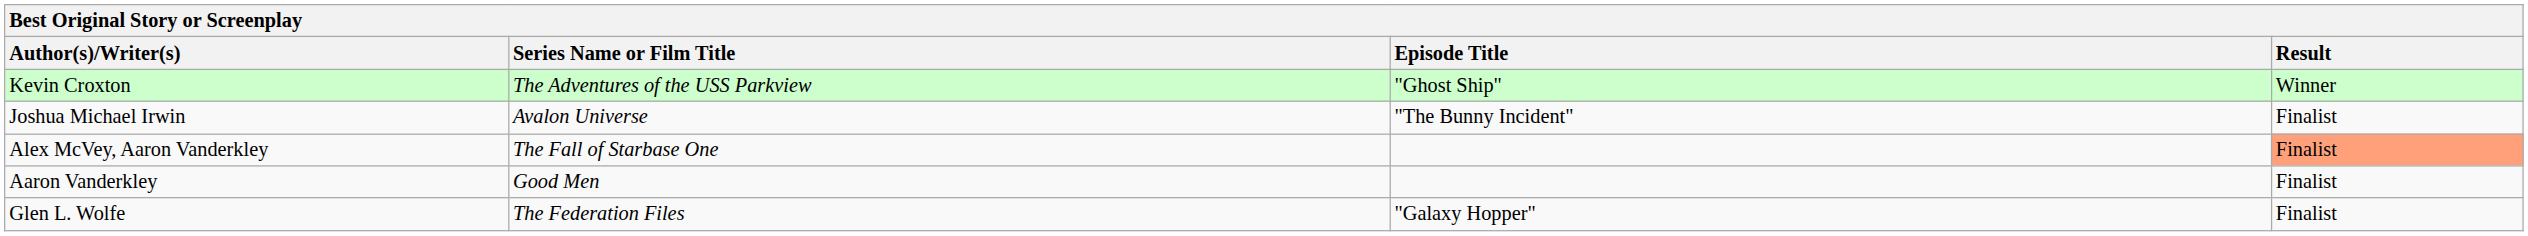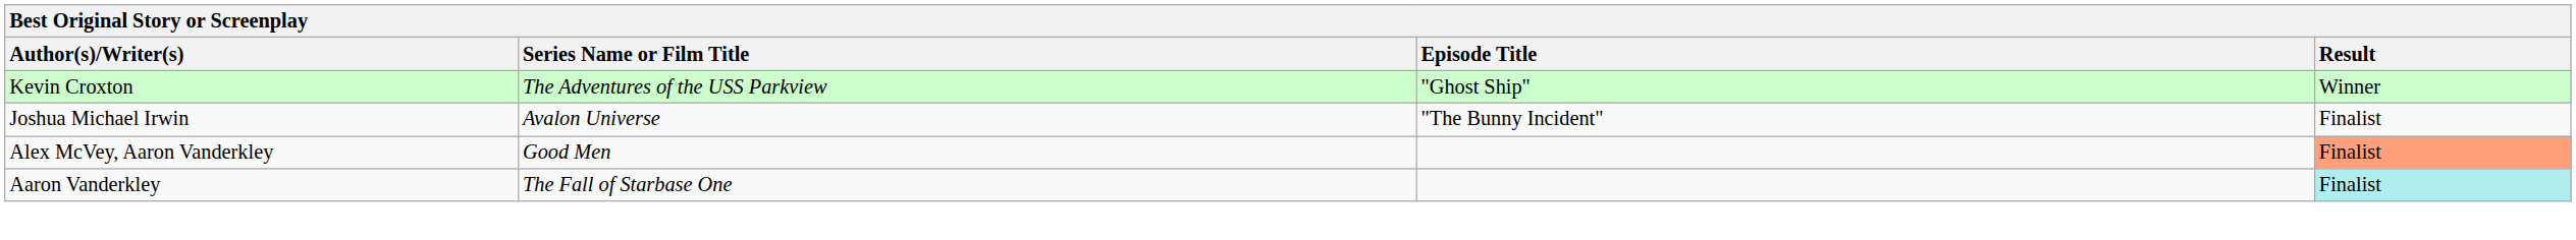 <table class="wikitable" width=100%>
 <tr>
 <th colspan="4" ! style="text-align:left;">Best Original Story or Screenplay</th>
 </tr>
 <tr>
 <th style="text-align:left; width: 20%;"><strong>Author(s)/Writer(s)</strong></th>
 <th style="text-align:left; width: 35%;"><strong>Series Name or Film Title</strong></th>
 <th style="text-align:left; width: 35%;"><strong>Episode Title</strong></th>
 <th style="text-align:left; width: 10%;"><strong>Result</strong></th>
 </tr>
 <tr style="background-color:#ccffcc;">
 <td>Kevin Croxton</td>
 <td><em>The Adventures of the USS Parkview</em></td>
 <td>"Ghost Ship"</td>
 <td>Winner</td>
 </tr>
 <tr>
 <td>Joshua Michael Irwin</td>
 <td><em>Avalon Universe</em></td>
 <td>"The Bunny Incident"</td>
 <td>Finalist</td>
 </tr>
 <tr>
 <td>Alex McVey, Aaron Vanderkley</td>
-<td><em>The Fall of Starbase One</em></td>
+<td><em>Good Men</em></td>
 <td></td>
 <td style="background: lightsalmon;">Finalist</td>
 </tr>
 <tr>
 <td>Aaron Vanderkley</td>
-<td><em>Good Men</em></td>
+<td><em>The Fall of Starbase One</em></td>
 <td></td>
-<td>Finalist</td>
-</tr>
-<tr>
-<td>Glen L. Wolfe</td>
-<td><em>The Federation Files</em></td>
-<td>"Galaxy Hopper"</td>
-<td>Finalist</td>
+<td style="background: paleturquoise;">Finalist</td>
 </tr>
 </table>
